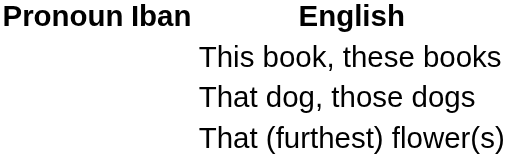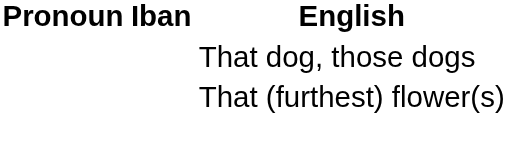 <table>
 <tr>
 <th>Pronoun</th>
 <th>Iban</th>
 <th>English</th>
-</tr>
-<tr>
-<td></td>
-<td></td>
-<td>This book, these books</td>
 </tr>
 <tr>
 <td></td>
 <td></td>
 <td>That dog, those dogs</td>
 </tr>
 <tr>
 <td></td>
 <td></td>
 <td>That (furthest) flower(s)</td>
 </tr>
 </table>
